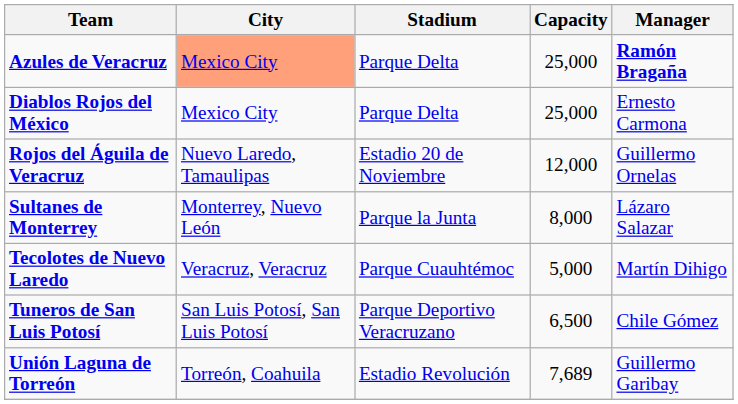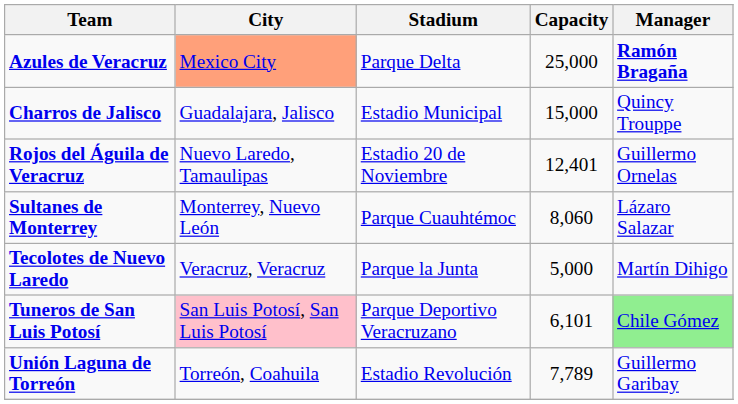 <table class="wikitable sortable plainrowheaders">
 <tr>
 <th scope="col">Team</th>
 <th scope="col">City</th>
 <th scope="col">Stadium</th>
 <th scope="col">Capacity</th>
 <th scope="col">Manager</th>
 </tr>
 <tr>
 <td scope="row"><strong><a href='#'>Azules de Veracruz</a></strong></td>
 <td style="background: lightsalmon;"><a href='#'>Mexico City</a></td>
 <td><a href='#'>Parque Delta</a></td>
 <td align=center>25,000</td>
 <td><strong><a href='#'>Ramón Bragaña</a></strong></td>
 </tr>
 <tr>
-<td scope="row"><strong><a href='#'>Diablos Rojos del México</a></strong></td>
-<td><a href='#'>Mexico City</a></td>
-<td><a href='#'>Parque Delta</a></td>
-<td align=center>25,000</td>
-<td><a href='#'>Ernesto Carmona</a></td>
+<td scope="row"><strong><a href='#'>Charros de Jalisco</a></strong></td>
+<td><a href='#'>Guadalajara</a>, <a href='#'>Jalisco</a></td>
+<td><a href='#'>Estadio Municipal</a></td>
+<td align=center>15,000</td>
+<td><a href='#'>Quincy Trouppe</a></td>
 </tr>
 <tr>
 <td scope="row"><strong><a href='#'>Rojos del Águila de Veracruz</a></strong></td>
 <td><a href='#'>Nuevo Laredo</a>, <a href='#'>Tamaulipas</a></td>
 <td><a href='#'>Estadio 20 de Noviembre</a></td>
-<td align=center>12,000</td>
+<td align=center>12,401</td>
 <td><a href='#'>Guillermo Ornelas</a></td>
 </tr>
 <tr>
 <td scope="row"><strong><a href='#'>Sultanes de Monterrey</a></strong></td>
 <td><a href='#'>Monterrey</a>, <a href='#'>Nuevo León</a></td>
-<td><a href='#'>Parque la Junta</a></td>
-<td align=center>8,000</td>
+<td><a href='#'>Parque Cuauhtémoc</a></td>
+<td align=center>8,060</td>
 <td><a href='#'>Lázaro Salazar</a></td>
 </tr>
 <tr>
 <td scope="row"><strong><a href='#'>Tecolotes de Nuevo Laredo</a></strong></td>
 <td><a href='#'>Veracruz</a>, <a href='#'>Veracruz</a></td>
-<td><a href='#'>Parque Cuauhtémoc</a></td>
+<td><a href='#'>Parque la Junta</a></td>
 <td align=center>5,000</td>
 <td><a href='#'>Martín Dihigo</a></td>
 </tr>
 <tr>
 <td scope="row"><strong><a href='#'>Tuneros de San Luis Potosí</a></strong></td>
-<td><a href='#'>San Luis Potosí</a>, <a href='#'>San Luis Potosí</a></td>
+<td style="background: pink;"><a href='#'>San Luis Potosí</a>, <a href='#'>San Luis Potosí</a></td>
 <td><a href='#'>Parque Deportivo Veracruzano</a></td>
-<td align=center>6,500</td>
-<td><a href='#'>Chile Gómez</a></td>
+<td align=center>6,101</td>
+<td style="background: lightgreen;"><a href='#'>Chile Gómez</a></td>
 </tr>
 <tr>
 <td scope="row"><strong><a href='#'>Unión Laguna de Torreón</a></strong></td>
 <td><a href='#'>Torreón</a>, <a href='#'>Coahuila</a></td>
 <td><a href='#'>Estadio Revolución</a></td>
-<td align=center>7,689</td>
+<td align=center>7,789</td>
 <td><a href='#'>Guillermo Garibay</a></td>
 </tr>
 <tr>
 </tr>
 </table>
